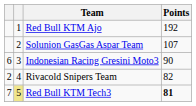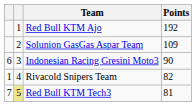 <table class="wikitable" style="font-size: 85%;">
 <tr>
 <th></th>
 <th></th>
 <th>Team</th>
 <th>Points</th>
 </tr>
 <tr>
 <td></td>
 <td align=center>1</td>
 <td> <a href='#'>Red Bull KTM Ajo</a></td>
 <td align=left>192</td>
 </tr>
 <tr>
 <td></td>
 <td align=center>2</td>
 <td> <a href='#'>Solunion GasGas Aspar Team</a></td>
-<td align=left>107</td>
+<td align=left>109</td>
 </tr>
 <tr>
 <td> 6</td>
 <td align=center>3</td>
 <td> <a href='#'>Indonesian Racing Gresini Moto3</a></td>
 <td align=left>90</td>
 </tr>
 <tr>
-<td> 2</td>
+<td> 1</td>
 <td align=center>4</td>
 <td> Rivacold Snipers Team</td>
 <td align=left>82</td>
 </tr>
 <tr>
 <td> 7</td>
 <td align=center style="background: khaki;">5</td>
 <td> <a href='#'>Red Bull KTM Tech3</a></td>
-<td align=left><strong>81</strong></td>
+<td align=left>81</td>
 </tr>
 </table>
